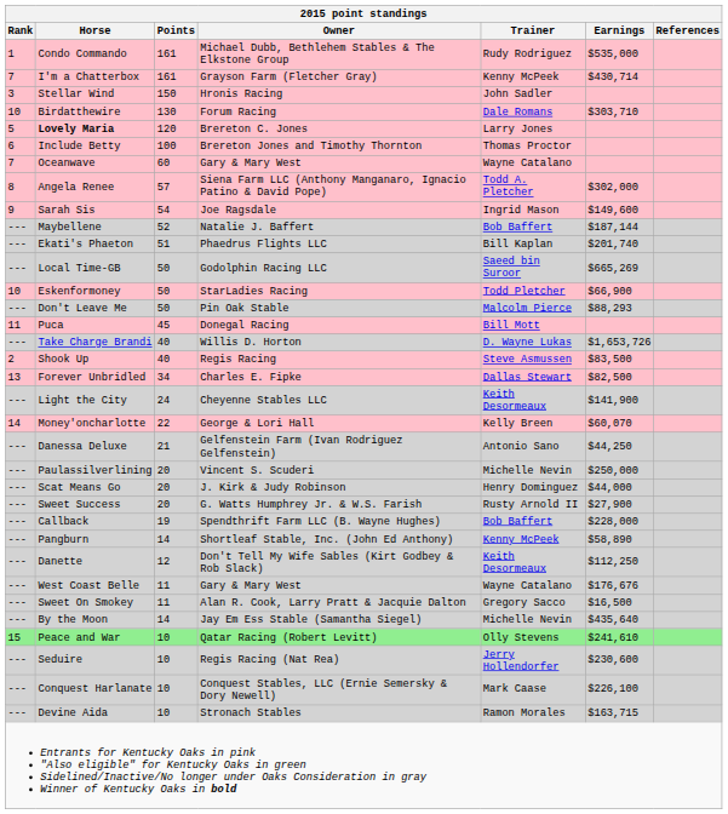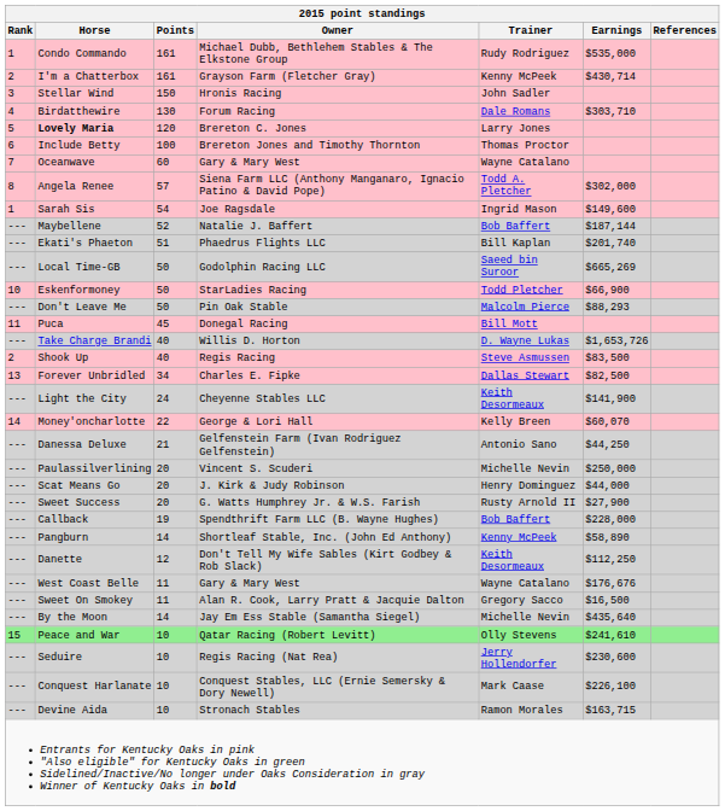 <table class="wikitable" style="width:100%">
 <tr>
 <th colspan=7>2015 point standings</th>
 </tr>
 <tr>
 <th>Rank</th>
 <th>Horse</th>
 <th>Points</th>
 <th>Owner</th>
 <th>Trainer</th>
 <th>Earnings</th>
 <th>References</th>
 </tr>
 <tr bgcolor="pink">
 <td>1</td>
 <td>Condo Commando</td>
 <td>161</td>
 <td>Michael Dubb, Bethlehem Stables & The Elkstone Group</td>
 <td>Rudy Rodriguez</td>
 <td>$535,000</td>
 <td></td>
 </tr>
 <tr bgcolor="pink">
-<td>7</td>
+<td>2</td>
 <td>I'm a Chatterbox</td>
 <td>161</td>
 <td>Grayson Farm (Fletcher Gray)</td>
 <td>Kenny McPeek</td>
 <td>$430,714</td>
 <td></td>
 </tr>
 <tr bgcolor="pink">
 <td>3</td>
 <td>Stellar Wind</td>
 <td>150</td>
 <td>Hronis Racing</td>
 <td>John Sadler</td>
 <td></td>
 <td></td>
 </tr>
 <tr bgcolor="pink">
-<td>10</td>
+<td>4</td>
 <td>Birdatthewire</td>
 <td>130</td>
 <td>Forum Racing</td>
 <td><a href='#'>Dale Romans</a></td>
 <td>$303,710</td>
 <td></td>
 </tr>
 <tr bgcolor="pink">
 <td>5</td>
 <td><strong>Lovely Maria</strong></td>
 <td>120</td>
 <td>Brereton C. Jones</td>
 <td>Larry Jones</td>
 <td></td>
 <td></td>
 </tr>
 <tr bgcolor="pink">
 <td>6</td>
 <td>Include Betty</td>
 <td>100</td>
 <td>Brereton Jones and Timothy Thornton</td>
 <td>Thomas Proctor</td>
 <td></td>
 <td></td>
 </tr>
 <tr bgcolor="pink">
 <td>7</td>
 <td>Oceanwave</td>
 <td>60</td>
 <td>Gary & Mary West</td>
 <td>Wayne Catalano</td>
 <td></td>
 <td></td>
 </tr>
 <tr bgcolor="pink">
 <td>8</td>
 <td>Angela Renee</td>
 <td>57</td>
 <td>Siena Farm LLC (Anthony Manganaro, Ignacio Patino & David Pope)</td>
 <td><a href='#'>Todd A. Pletcher</a></td>
 <td>$302,000</td>
 <td></td>
 </tr>
 <tr bgcolor="pink">
-<td>9</td>
+<td>1</td>
 <td>Sarah Sis</td>
 <td>54</td>
 <td>Joe Ragsdale</td>
 <td>Ingrid Mason</td>
 <td>$149,600</td>
 <td></td>
 </tr>
 <tr bgcolor="lightgray">
 <td>---</td>
 <td>Maybellene</td>
 <td>52</td>
 <td>Natalie J. Baffert</td>
 <td><a href='#'>Bob Baffert</a></td>
 <td>$187,144</td>
 <td></td>
 </tr>
 <tr bgcolor="lightgray">
 <td>---</td>
 <td>Ekati's Phaeton</td>
 <td>51</td>
 <td>Phaedrus Flights LLC</td>
 <td>Bill Kaplan</td>
 <td>$201,740</td>
 <td></td>
 </tr>
 <tr bgcolor="lightgray">
 <td>---</td>
 <td>Local Time-GB</td>
 <td>50</td>
 <td>Godolphin Racing LLC</td>
 <td><a href='#'>Saeed bin Suroor</a></td>
 <td>$665,269</td>
 <td></td>
 </tr>
 <tr bgcolor="pink">
 <td>10</td>
 <td>Eskenformoney</td>
 <td>50</td>
 <td>StarLadies Racing</td>
 <td><a href='#'>Todd Pletcher</a></td>
 <td>$66,900</td>
 <td></td>
 </tr>
 <tr bgcolor="lightgray">
 <td>---</td>
 <td>Don't Leave Me</td>
 <td>50</td>
 <td>Pin Oak Stable</td>
 <td><a href='#'>Malcolm Pierce</a></td>
 <td>$88,293</td>
 <td></td>
 </tr>
 <tr bgcolor="pink">
 <td>11</td>
 <td>Puca</td>
 <td>45</td>
 <td>Donegal Racing</td>
 <td><a href='#'>Bill Mott</a></td>
 <td></td>
 <td></td>
 </tr>
 <tr bgcolor="lightgray">
 <td>---</td>
 <td><a href='#'>Take Charge Brandi</a></td>
 <td>40</td>
 <td>Willis D. Horton</td>
 <td><a href='#'>D. Wayne Lukas</a></td>
 <td>$1,653,726</td>
 <td></td>
 </tr>
 <tr bgcolor="pink">
 <td>2</td>
 <td>Shook Up</td>
 <td>40</td>
 <td>Regis Racing</td>
 <td><a href='#'>Steve Asmussen</a></td>
 <td>$83,500</td>
 <td></td>
 </tr>
 <tr bgcolor="pink">
 <td>13</td>
 <td>Forever Unbridled</td>
 <td>34</td>
 <td>Charles E. Fipke</td>
 <td><a href='#'>Dallas Stewart</a></td>
 <td>$82,500</td>
 <td></td>
 </tr>
 <tr bgcolor="lightgray">
 <td>---</td>
 <td>Light the City</td>
 <td>24</td>
 <td>Cheyenne Stables LLC</td>
 <td><a href='#'>Keith Desormeaux</a></td>
 <td>$141,900</td>
 <td></td>
 </tr>
 <tr bgcolor="pink">
 <td>14</td>
 <td>Money'oncharlotte</td>
 <td>22</td>
 <td>George & Lori Hall</td>
 <td>Kelly Breen</td>
 <td>$60,070</td>
 <td></td>
 </tr>
 <tr bgcolor="lightgray">
 <td>---</td>
 <td>Danessa Deluxe</td>
 <td>21</td>
 <td>Gelfenstein Farm (Ivan Rodriguez Gelfenstein)</td>
 <td>Antonio Sano</td>
 <td>$44,250</td>
 <td></td>
 </tr>
 <tr bgcolor="lightgray">
 <td>---</td>
 <td>Paulassilverlining</td>
 <td>20</td>
 <td>Vincent S. Scuderi</td>
 <td>Michelle Nevin</td>
 <td>$250,000</td>
 <td></td>
 </tr>
 <tr bgcolor="lightgray">
 <td>---</td>
 <td>Scat Means Go</td>
 <td>20</td>
 <td>J. Kirk & Judy Robinson</td>
 <td>Henry Dominguez</td>
 <td>$44,000</td>
 <td></td>
 </tr>
 <tr bgcolor="lightgray">
 <td>---</td>
 <td>Sweet Success</td>
 <td>20</td>
 <td>G. Watts Humphrey Jr. & W.S. Farish</td>
 <td>Rusty Arnold II</td>
 <td>$27,900</td>
 <td></td>
 </tr>
 <tr bgcolor="lightgray">
 <td>---</td>
 <td>Callback</td>
 <td>19</td>
 <td>Spendthrift Farm LLC (B. Wayne Hughes)</td>
 <td><a href='#'>Bob Baffert</a></td>
 <td>$228,000</td>
 <td></td>
 </tr>
 <tr bgcolor="lightgray">
 <td>---</td>
 <td>Pangburn</td>
 <td>14</td>
 <td>Shortleaf Stable, Inc. (John Ed Anthony)</td>
 <td><a href='#'>Kenny McPeek</a></td>
 <td>$58,890</td>
 <td></td>
 </tr>
 <tr bgcolor="lightgray">
 <td>---</td>
 <td>Danette</td>
 <td>12</td>
 <td>Don't Tell My Wife Sables (Kirt Godbey & Rob Slack)</td>
 <td><a href='#'>Keith Desormeaux</a></td>
 <td>$112,250</td>
 <td></td>
 </tr>
 <tr bgcolor="lightgray">
 <td>---</td>
 <td>West Coast Belle</td>
 <td>11</td>
 <td>Gary & Mary West</td>
 <td>Wayne Catalano</td>
 <td>$176,676</td>
 <td></td>
 </tr>
 <tr bgcolor="lightgray">
 <td>---</td>
 <td>Sweet On Smokey</td>
 <td>11</td>
 <td>Alan R. Cook, Larry Pratt & Jacquie Dalton</td>
 <td>Gregory Sacco</td>
 <td>$16,500</td>
 <td></td>
 </tr>
 <tr bgcolor="lightgray">
 <td>---</td>
 <td>By the Moon</td>
 <td>14</td>
 <td>Jay Em Ess Stable (Samantha Siegel)</td>
 <td>Michelle Nevin</td>
 <td>$435,640</td>
 <td></td>
 </tr>
 <tr bgcolor="lightgreen">
 <td>15</td>
 <td>Peace and War</td>
 <td>10</td>
 <td>Qatar Racing (Robert Levitt)</td>
 <td>Olly Stevens</td>
 <td>$241,610</td>
 <td></td>
 </tr>
 <tr bgcolor="lightgray">
 <td>---</td>
 <td>Seduire</td>
 <td>10</td>
 <td>Regis Racing (Nat Rea)</td>
 <td><a href='#'>Jerry Hollendorfer</a></td>
 <td>$230,600</td>
 <td></td>
 </tr>
 <tr bgcolor="lightgray">
 <td>---</td>
 <td>Conquest Harlanate</td>
 <td>10</td>
 <td>Conquest Stables, LLC (Ernie Semersky & Dory Newell)</td>
 <td>Mark Caase</td>
 <td>$226,100</td>
 <td></td>
 </tr>
 <tr bgcolor="lightgray">
 <td>---</td>
 <td>Devine Aida</td>
 <td>10</td>
 <td>Stronach Stables</td>
 <td>Ramon Morales</td>
 <td>$163,715</td>
 <td></td>
 </tr>
 <tr>
 <td colspan=7><br><ul><li><em>Entrants for Kentucky Oaks in pink</em></li><li><em>"Also eligible" for Kentucky Oaks in green</em></li><li><em>Sidelined/Inactive/No longer under Oaks Consideration in gray</em></li><li><em>Winner of Kentucky Oaks in <strong>bold<strong><em></li></ul></td>
 </tr>
 </table>
